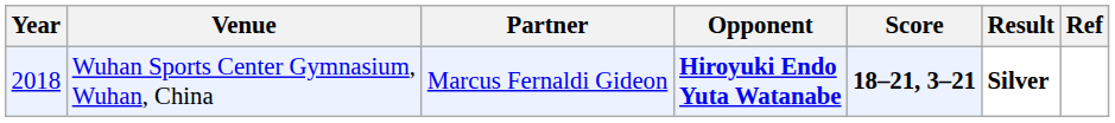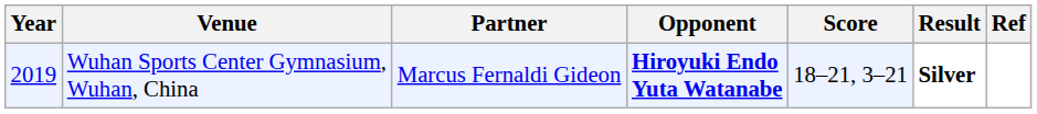 <table class="sortable wikitable" style="font-size: 90%">
 <tr>
 <th>Year</th>
 <th>Venue</th>
 <th>Partner</th>
 <th>Opponent</th>
 <th>Score</th>
 <th>Result</th>
 <th>Ref</th>
 </tr>
 <tr style="background:#ECF2FF">
-<td align="center"><a href='#'>2018</a></td>
+<td align="center"><a href='#'>2019</a></td>
 <td align="left"><a href='#'>Wuhan Sports Center Gymnasium</a>,<br><a href='#'>Wuhan</a>, China</td>
 <td align="left"> <a href='#'>Marcus Fernaldi Gideon</a></td>
 <td align="left"><strong> <a href='#'>Hiroyuki Endo</a><br> <a href='#'>Yuta Watanabe</a></strong></td>
-<td align="left"><strong>18–21, 3–21</strong></td>
+<td align="left">18–21, 3–21</td>
 <td style="text-align:left; background:white"> <strong>Silver</strong></td>
 <td style="text-align:center; background:white"></td>
 </tr>
 </table>
